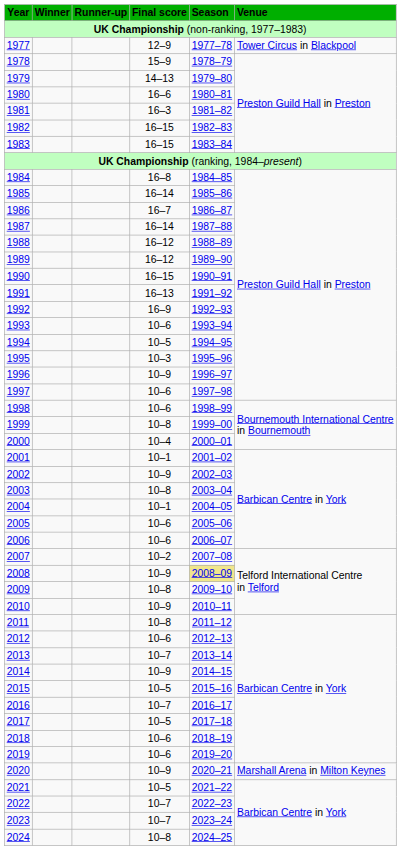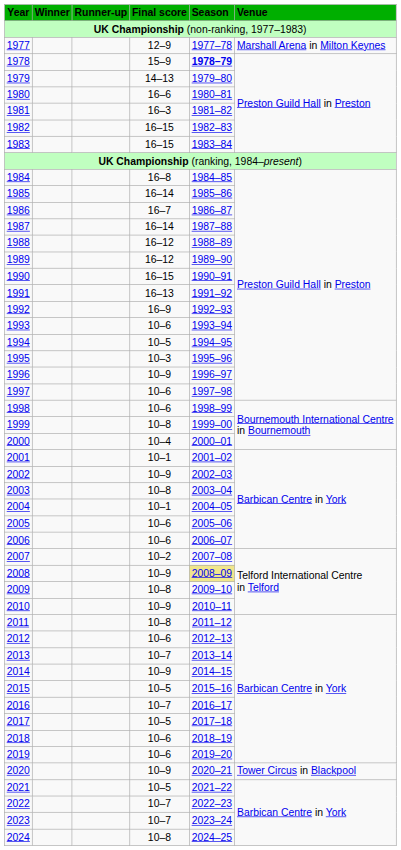 <table class="wikitable sortable">
 <tr>
 <th style="text-align: center; background-color: #00af00">Year</th>
 <th style="text-align: left; background-color: #00af00">Winner</th>
 <th style="text-align: left; background-color: #00af00">Runner-up</th>
 <th style="text-align: left; background-color: #00af00">Final score</th>
 <th style="text-align: left; background-color: #00af00">Season</th>
 <th style="text-align: left; background-color: #00af00">Venue</th>
 </tr>
 <tr>
 <td colspan=7 style="text-align: center; background-color: #c0ffc0"><strong>UK Championship</strong> (non-ranking, 1977–1983)</td>
 </tr>
 <tr>
 <td><a href='#'>1977</a></td>
 <td></td>
 <td></td>
 <td style="text-align: center">12–9</td>
 <td style="text-align: center"><a href='#'>1977–78</a></td>
-<td><a href='#'>Tower Circus</a> in <a href='#'>Blackpool</a></td>
+<td><a href='#'>Marshall Arena</a> in <a href='#'>Milton Keynes</a></td>
 </tr>
 <tr>
 <td><a href='#'>1978</a></td>
 <td></td>
 <td></td>
 <td style="text-align: center">15–9</td>
-<td style="text-align: center"><a href='#'>1978–79</a></td>
+<td style="text-align: center"><strong><a href='#'>1978–79</a></strong></td>
 <td rowspan=6><a href='#'>Preston Guild Hall</a> in <a href='#'>Preston</a></td>
 </tr>
 <tr>
 <td><a href='#'>1979</a></td>
 <td></td>
 <td></td>
 <td style="text-align: center">14–13</td>
 <td style="text-align: center"><a href='#'>1979–80</a></td>
 </tr>
 <tr>
 <td><a href='#'>1980</a></td>
 <td></td>
 <td></td>
 <td style="text-align: center">16–6</td>
 <td style="text-align: center"><a href='#'>1980–81</a></td>
 </tr>
 <tr>
 <td><a href='#'>1981</a></td>
 <td></td>
 <td></td>
 <td style="text-align: center">16–3</td>
 <td style="text-align: center"><a href='#'>1981–82</a></td>
 </tr>
 <tr>
 <td><a href='#'>1982</a></td>
 <td></td>
 <td></td>
 <td style="text-align: center">16–15</td>
 <td style="text-align: center"><a href='#'>1982–83</a></td>
 </tr>
 <tr>
 <td><a href='#'>1983</a></td>
 <td></td>
 <td></td>
 <td style="text-align: center">16–15</td>
 <td style="text-align: center"><a href='#'>1983–84</a></td>
 </tr>
 <tr>
 <td colspan=7 style="text-align: center; background-color: #c0ffc0"><strong>UK Championship</strong> (ranking, 1984–<em>present</em>)</td>
 </tr>
 <tr>
 <td><a href='#'>1984</a></td>
 <td></td>
 <td></td>
 <td style="text-align: center">16–8</td>
 <td style="text-align: center"><a href='#'>1984–85</a></td>
 <td rowspan=14><a href='#'>Preston Guild Hall</a> in <a href='#'>Preston</a></td>
 </tr>
 <tr>
 <td><a href='#'>1985</a></td>
 <td></td>
 <td></td>
 <td style="text-align: center">16–14</td>
 <td style="text-align: center"><a href='#'>1985–86</a></td>
 </tr>
 <tr>
 <td><a href='#'>1986</a></td>
 <td></td>
 <td></td>
 <td style="text-align: center">16–7</td>
 <td style="text-align: center"><a href='#'>1986–87</a></td>
 </tr>
 <tr>
 <td><a href='#'>1987</a></td>
 <td></td>
 <td></td>
 <td style="text-align: center">16–14</td>
 <td style="text-align: center"><a href='#'>1987–88</a></td>
 </tr>
 <tr>
 <td><a href='#'>1988</a></td>
 <td></td>
 <td></td>
 <td style="text-align: center">16–12</td>
 <td style="text-align: center"><a href='#'>1988–89</a></td>
 </tr>
 <tr>
 <td><a href='#'>1989</a></td>
 <td></td>
 <td></td>
 <td style="text-align: center">16–12</td>
 <td style="text-align: center"><a href='#'>1989–90</a></td>
 </tr>
 <tr>
 <td><a href='#'>1990</a></td>
 <td></td>
 <td></td>
 <td style="text-align: center">16–15</td>
 <td style="text-align: center"><a href='#'>1990–91</a></td>
 </tr>
 <tr>
 <td><a href='#'>1991</a></td>
 <td></td>
 <td></td>
 <td style="text-align: center">16–13</td>
 <td style="text-align: center"><a href='#'>1991–92</a></td>
 </tr>
 <tr>
 <td><a href='#'>1992</a></td>
 <td></td>
 <td></td>
 <td style="text-align: center">16–9</td>
 <td style="text-align: center"><a href='#'>1992–93</a></td>
 </tr>
 <tr>
 <td><a href='#'>1993</a></td>
 <td></td>
 <td></td>
 <td style="text-align: center">10–6</td>
 <td style="text-align: center"><a href='#'>1993–94</a></td>
 </tr>
 <tr>
 <td><a href='#'>1994</a></td>
 <td></td>
 <td></td>
 <td style="text-align: center">10–5</td>
 <td style="text-align: center"><a href='#'>1994–95</a></td>
 </tr>
 <tr>
 <td><a href='#'>1995</a></td>
 <td></td>
 <td></td>
 <td style="text-align: center">10–3</td>
 <td style="text-align: center"><a href='#'>1995–96</a></td>
 </tr>
 <tr>
 <td><a href='#'>1996</a></td>
 <td></td>
 <td></td>
 <td style="text-align: center">10–9</td>
 <td style="text-align: center"><a href='#'>1996–97</a></td>
 </tr>
 <tr>
 <td><a href='#'>1997</a></td>
 <td></td>
 <td></td>
 <td style="text-align: center">10–6</td>
 <td style="text-align: center"><a href='#'>1997–98</a></td>
 </tr>
 <tr>
 <td><a href='#'>1998</a></td>
 <td></td>
 <td></td>
 <td style="text-align: center">10–6</td>
 <td style="text-align: center"><a href='#'>1998–99</a></td>
 <td rowspan=3><a href='#'>Bournemouth International Centre</a><br>in <a href='#'>Bournemouth</a></td>
 </tr>
 <tr>
 <td><a href='#'>1999</a></td>
 <td></td>
 <td></td>
 <td style="text-align: center">10–8</td>
 <td style="text-align: center"><a href='#'>1999–00</a></td>
 </tr>
 <tr>
 <td><a href='#'>2000</a></td>
 <td></td>
 <td></td>
 <td style="text-align: center">10–4</td>
 <td style="text-align: center"><a href='#'>2000–01</a></td>
 </tr>
 <tr>
 <td><a href='#'>2001</a></td>
 <td></td>
 <td></td>
 <td style="text-align: center">10–1</td>
 <td style="text-align: center"><a href='#'>2001–02</a></td>
 <td rowspan=6><a href='#'>Barbican Centre</a> in <a href='#'>York</a></td>
 </tr>
 <tr>
 <td><a href='#'>2002</a></td>
 <td></td>
 <td></td>
 <td style="text-align: center">10–9</td>
 <td style="text-align: center"><a href='#'>2002–03</a></td>
 </tr>
 <tr>
 <td><a href='#'>2003</a></td>
 <td></td>
 <td></td>
 <td style="text-align: center">10–8</td>
 <td style="text-align: center"><a href='#'>2003–04</a></td>
 </tr>
 <tr>
 <td><a href='#'>2004</a></td>
 <td></td>
 <td></td>
 <td style="text-align: center">10–1</td>
 <td style="text-align: center"><a href='#'>2004–05</a></td>
 </tr>
 <tr>
 <td><a href='#'>2005</a></td>
 <td></td>
 <td></td>
 <td style="text-align: center">10–6</td>
 <td style="text-align: center"><a href='#'>2005–06</a></td>
 </tr>
 <tr>
 <td><a href='#'>2006</a></td>
 <td></td>
 <td></td>
 <td style="text-align: center">10–6</td>
 <td style="text-align: center"><a href='#'>2006–07</a></td>
 </tr>
 <tr>
 <td><a href='#'>2007</a></td>
 <td></td>
 <td></td>
 <td style="text-align: center">10–2</td>
 <td style="text-align: center"><a href='#'>2007–08</a></td>
 <td rowspan=4>Telford International Centre<br>in <a href='#'>Telford</a></td>
 </tr>
 <tr>
 <td><a href='#'>2008</a></td>
 <td></td>
 <td></td>
 <td style="text-align: center">10–9</td>
 <td style="background: khaki; text-align: center"><a href='#'>2008–09</a></td>
 </tr>
 <tr>
 <td><a href='#'>2009</a></td>
 <td></td>
 <td></td>
 <td style="text-align: center">10–8</td>
 <td style="text-align: center"><a href='#'>2009–10</a></td>
 </tr>
 <tr>
 <td><a href='#'>2010</a></td>
 <td></td>
 <td></td>
 <td style="text-align: center">10–9</td>
 <td style="text-align: center"><a href='#'>2010–11</a></td>
 </tr>
 <tr>
 <td><a href='#'>2011</a></td>
 <td></td>
 <td></td>
 <td style="text-align: center">10–8</td>
 <td style="text-align: center"><a href='#'>2011–12</a></td>
 <td rowspan=9><a href='#'>Barbican Centre</a> in <a href='#'>York</a></td>
 </tr>
 <tr>
 <td><a href='#'>2012</a></td>
 <td></td>
 <td></td>
 <td style="text-align: center">10–6</td>
 <td style="text-align: center"><a href='#'>2012–13</a></td>
 </tr>
 <tr>
 <td><a href='#'>2013</a></td>
 <td></td>
 <td></td>
 <td style="text-align: center">10–7</td>
 <td style="text-align: center"><a href='#'>2013–14</a></td>
 </tr>
 <tr>
 <td><a href='#'>2014</a></td>
 <td></td>
 <td></td>
 <td style="text-align: center">10–9</td>
 <td style="text-align: center"><a href='#'>2014–15</a></td>
 </tr>
 <tr>
 <td><a href='#'>2015</a></td>
 <td></td>
 <td></td>
 <td style="text-align: center">10–5</td>
 <td style="text-align: center"><a href='#'>2015–16</a></td>
 </tr>
 <tr>
 <td><a href='#'>2016</a></td>
 <td></td>
 <td></td>
 <td style="text-align: center">10–7</td>
 <td style="text-align: center"><a href='#'>2016–17</a></td>
 </tr>
 <tr>
 <td><a href='#'>2017</a></td>
 <td></td>
 <td></td>
 <td style="text-align: center">10–5</td>
 <td style="text-align: center"><a href='#'>2017–18</a></td>
 </tr>
 <tr>
 <td><a href='#'>2018</a></td>
 <td></td>
 <td></td>
 <td style="text-align: center">10–6</td>
 <td style="text-align: center"><a href='#'>2018–19</a></td>
 </tr>
 <tr>
 <td><a href='#'>2019</a></td>
 <td></td>
 <td></td>
 <td style="text-align: center">10–6</td>
 <td style="text-align: center"><a href='#'>2019–20</a></td>
 </tr>
 <tr>
 <td><a href='#'>2020</a></td>
 <td></td>
 <td></td>
 <td style="text-align: center">10–9</td>
 <td style="text-align: center"><a href='#'>2020–21</a></td>
-<td><a href='#'>Marshall Arena</a> in <a href='#'>Milton Keynes</a></td>
+<td><a href='#'>Tower Circus</a> in <a href='#'>Blackpool</a></td>
 </tr>
 <tr>
 <td><a href='#'>2021</a></td>
 <td></td>
 <td></td>
 <td style="text-align: center">10–5</td>
 <td style="text-align: center"><a href='#'>2021–22</a></td>
 <td rowspan=4><a href='#'>Barbican Centre</a> in <a href='#'>York</a></td>
 </tr>
 <tr>
 <td><a href='#'>2022</a></td>
 <td></td>
 <td></td>
 <td style="text-align: center">10–7</td>
 <td style="text-align: center"><a href='#'>2022–23</a></td>
 </tr>
 <tr>
 <td><a href='#'>2023</a></td>
 <td></td>
 <td></td>
 <td style="text-align: center">10–7</td>
 <td style="text-align: center"><a href='#'>2023–24</a></td>
 </tr>
 <tr>
 <td><a href='#'>2024</a></td>
 <td></td>
 <td></td>
 <td style="text-align: center">10–8</td>
 <td style="text-align: center"><a href='#'>2024–25</a></td>
 </tr>
 </table>
